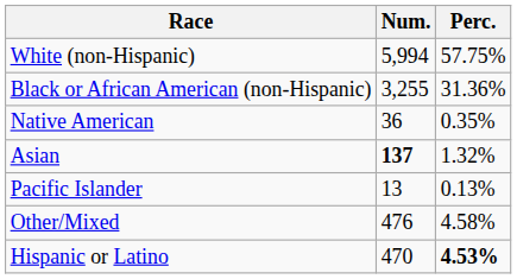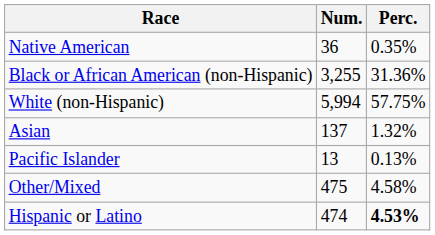 <table class="wikitable">
 <tr>
 <th>Race</th>
 <th>Num.</th>
 <th>Perc.</th>
 </tr>
 <tr>
-<td><a href='#'>White</a> (non-Hispanic)</td>
-<td>5,994</td>
-<td>57.75%</td>
+<td><a href='#'>Native American</a></td>
+<td>36</td>
+<td>0.35%</td>
 </tr>
 <tr>
 <td><a href='#'>Black or African American</a> (non-Hispanic)</td>
 <td>3,255</td>
 <td>31.36%</td>
 </tr>
 <tr>
-<td><a href='#'>Native American</a></td>
-<td>36</td>
-<td>0.35%</td>
+<td><a href='#'>White</a> (non-Hispanic)</td>
+<td>5,994</td>
+<td>57.75%</td>
 </tr>
 <tr>
 <td><a href='#'>Asian</a></td>
-<td><strong>137</strong></td>
+<td>137</td>
 <td>1.32%</td>
 </tr>
 <tr>
 <td><a href='#'>Pacific Islander</a></td>
 <td>13</td>
 <td>0.13%</td>
 </tr>
 <tr>
 <td><a href='#'>Other/Mixed</a></td>
-<td>476</td>
+<td>475</td>
 <td>4.58%</td>
 </tr>
 <tr>
 <td><a href='#'>Hispanic</a> or <a href='#'>Latino</a></td>
-<td>470</td>
+<td>474</td>
 <td><strong>4.53%</strong></td>
 </tr>
 </table>
